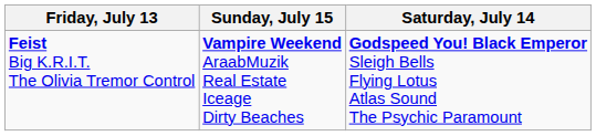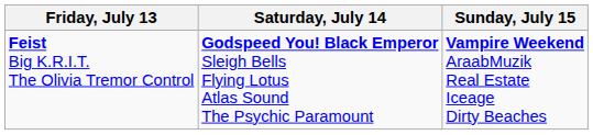 <table class="wikitable">
 <tr>
 <th>Friday, July 13</th>
+<th>Saturday, July 14</th>
 <th>Sunday, July 15</th>
-<th>Saturday, July 14</th>
 </tr>
 <tr valign="top">
 <td><strong><a href='#'>Feist</a></strong><br><a href='#'>Big K.R.I.T.</a><br><a href='#'>The Olivia Tremor Control</a></td>
+<td><strong><a href='#'>Godspeed You! Black Emperor</a></strong><br><a href='#'>Sleigh Bells</a><br><a href='#'>Flying Lotus</a><br><a href='#'>Atlas Sound</a><br><a href='#'>The Psychic Paramount</a></td>
 <td><strong><a href='#'>Vampire Weekend</a></strong><br><a href='#'>AraabMuzik</a><br><a href='#'>Real Estate</a><br><a href='#'>Iceage</a><br><a href='#'>Dirty Beaches</a></td>
-<td><strong><a href='#'>Godspeed You! Black Emperor</a></strong><br><a href='#'>Sleigh Bells</a><br><a href='#'>Flying Lotus</a><br><a href='#'>Atlas Sound</a><br><a href='#'>The Psychic Paramount</a></td>
 </tr>
 </table>
